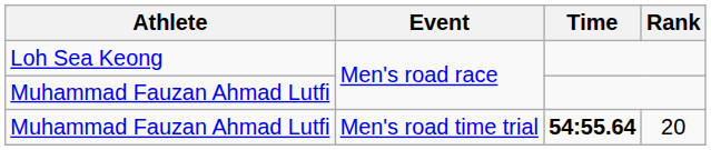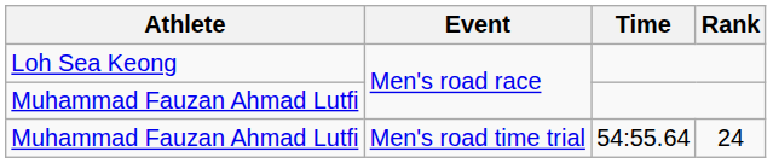 <table class="wikitable" style="font-size:90%">
 <tr>
 <th>Athlete</th>
 <th>Event</th>
 <th>Time</th>
 <th>Rank</th>
 </tr>
 <tr align=center>
 <td align=left><a href='#'>Loh Sea Keong</a></td>
 <td align=left rowspan=2><a href='#'>Men's road race</a></td>
 <td colspan=2></td>
 </tr>
 <tr align=center>
 <td align=left><a href='#'>Muhammad Fauzan Ahmad Lutfi</a></td>
 <td colspan=2></td>
 </tr>
 <tr align=center>
 <td align=left><a href='#'>Muhammad Fauzan Ahmad Lutfi</a></td>
 <td align=left><a href='#'>Men's road time trial</a></td>
-<td><strong>54:55.64</strong></td>
-<td>20</td>
+<td>54:55.64</td>
+<td>24</td>
 </tr>
 </table>
